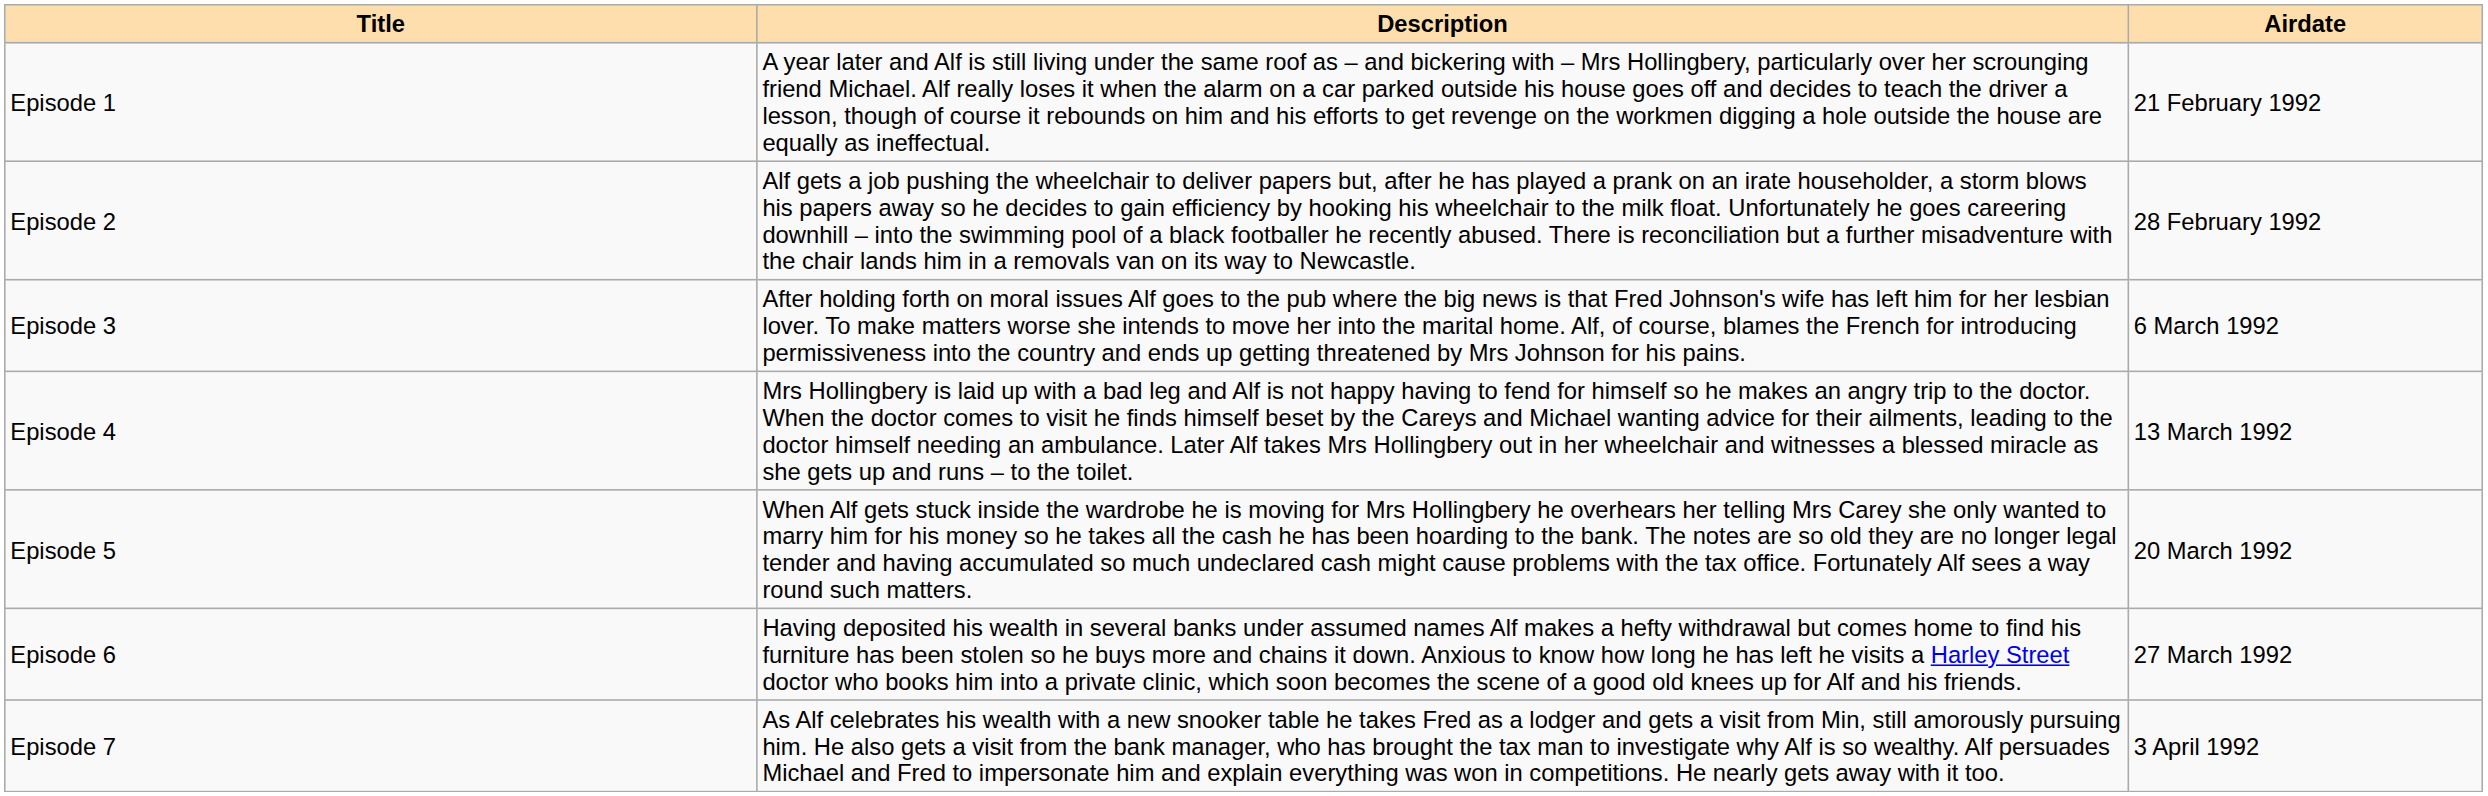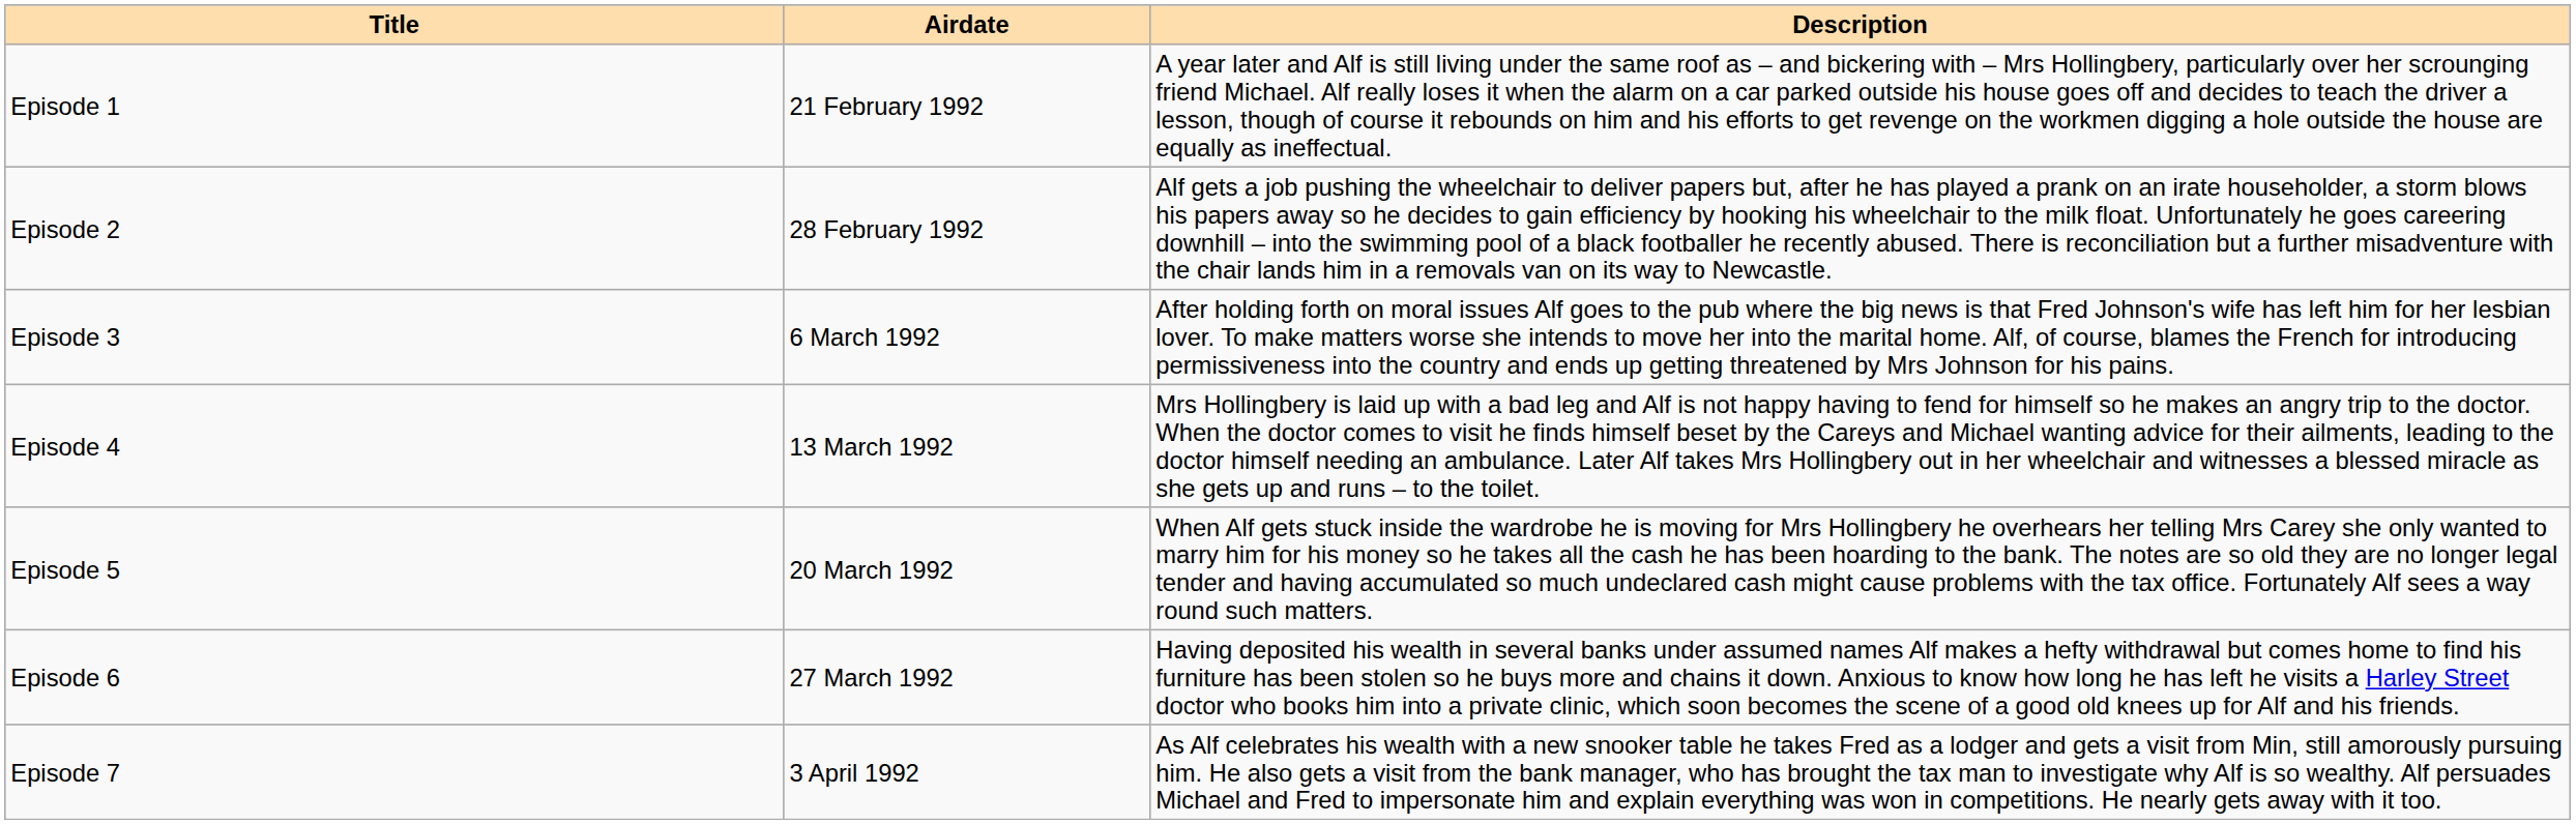 <table class="wikitable" border=1 style="font-size: 94%">
 <tr>
 <th style="background:#ffdead" width=17%>Title</th>
+<th style="background:#ffdead" width=8%>Airdate</th>
 <th style="background:#ffdead" width=31%>Description</th>
-<th style="background:#ffdead" width=8%>Airdate</th>
 </tr>
 <tr>
 <td>Episode 1</td>
+<td>21 February 1992</td>
 <td>A year later and Alf is still living under the same roof as – and bickering with – Mrs Hollingbery, particularly over her scrounging friend Michael. Alf really loses it when the alarm on a car parked outside his house goes off and decides to teach the driver a lesson, though of course it rebounds on him and his efforts to get revenge on the workmen digging a hole outside the house are equally as ineffectual.</td>
-<td>21 February 1992</td>
 </tr>
 <tr>
 <td>Episode 2</td>
+<td>28 February 1992</td>
 <td>Alf gets a job pushing the wheelchair to deliver papers but, after he has played a prank on an irate householder, a storm blows his papers away so he decides to gain efficiency by hooking his wheelchair to the milk float. Unfortunately he goes careering downhill – into the swimming pool of a black footballer he recently abused. There is reconciliation but a further misadventure with the chair lands him in a removals van on its way to Newcastle.</td>
-<td>28 February 1992</td>
 </tr>
 <tr>
 <td>Episode 3</td>
+<td>6 March 1992</td>
 <td>After holding forth on moral issues Alf goes to the pub where the big news is that Fred Johnson's wife has left him for her lesbian lover. To make matters worse she intends to move her into the marital home. Alf, of course, blames the French for introducing permissiveness into the country and ends up getting threatened by Mrs Johnson for his pains.</td>
-<td>6 March 1992</td>
 </tr>
 <tr>
 <td>Episode 4</td>
+<td>13 March 1992</td>
 <td>Mrs Hollingbery is laid up with a bad leg and Alf is not happy having to fend for himself so he makes an angry trip to the doctor. When the doctor comes to visit he finds himself beset by the Careys and Michael wanting advice for their ailments, leading to the doctor himself needing an ambulance. Later Alf takes Mrs Hollingbery out in her wheelchair and witnesses a blessed miracle as she gets up and runs – to the toilet.</td>
-<td>13 March 1992</td>
 </tr>
 <tr>
 <td>Episode 5</td>
+<td>20 March 1992</td>
 <td>When Alf gets stuck inside the wardrobe he is moving for Mrs Hollingbery he overhears her telling Mrs Carey she only wanted to marry him for his money so he takes all the cash he has been hoarding to the bank. The notes are so old they are no longer legal tender and having accumulated so much undeclared cash might cause problems with the tax office. Fortunately Alf sees a way round such matters.</td>
-<td>20 March 1992</td>
 </tr>
 <tr>
 <td>Episode 6</td>
+<td>27 March 1992</td>
 <td>Having deposited his wealth in several banks under assumed names Alf makes a hefty withdrawal but comes home to find his furniture has been stolen so he buys more and chains it down. Anxious to know how long he has left he visits a <a href='#'>Harley Street</a> doctor who books him into a private clinic, which soon becomes the scene of a good old knees up for Alf and his friends.</td>
-<td>27 March 1992</td>
 </tr>
 <tr>
 <td>Episode 7</td>
+<td>3 April 1992</td>
 <td>As Alf celebrates his wealth with a new snooker table he takes Fred as a lodger and gets a visit from Min, still amorously pursuing him. He also gets a visit from the bank manager, who has brought the tax man to investigate why Alf is so wealthy. Alf persuades Michael and Fred to impersonate him and explain everything was won in competitions. He nearly gets away with it too.</td>
-<td>3 April 1992</td>
 </tr>
 </table>
